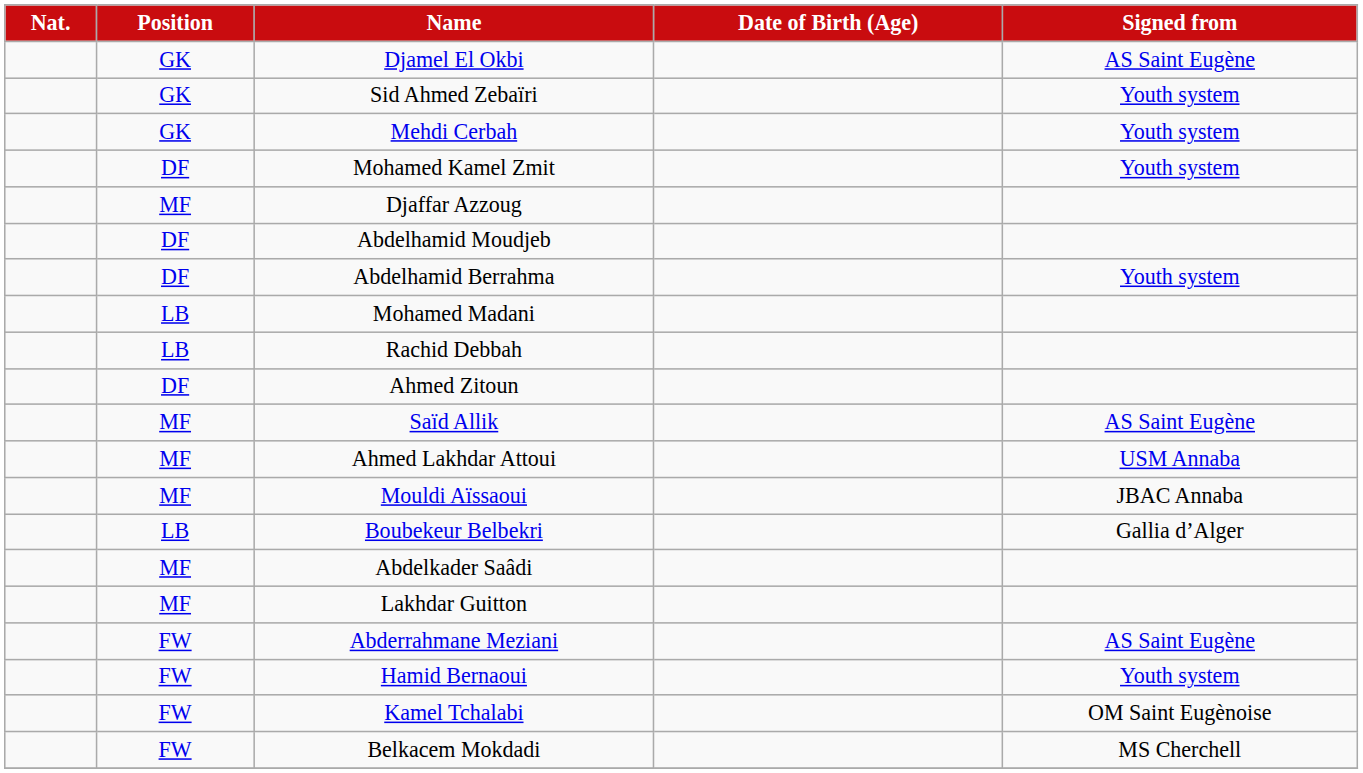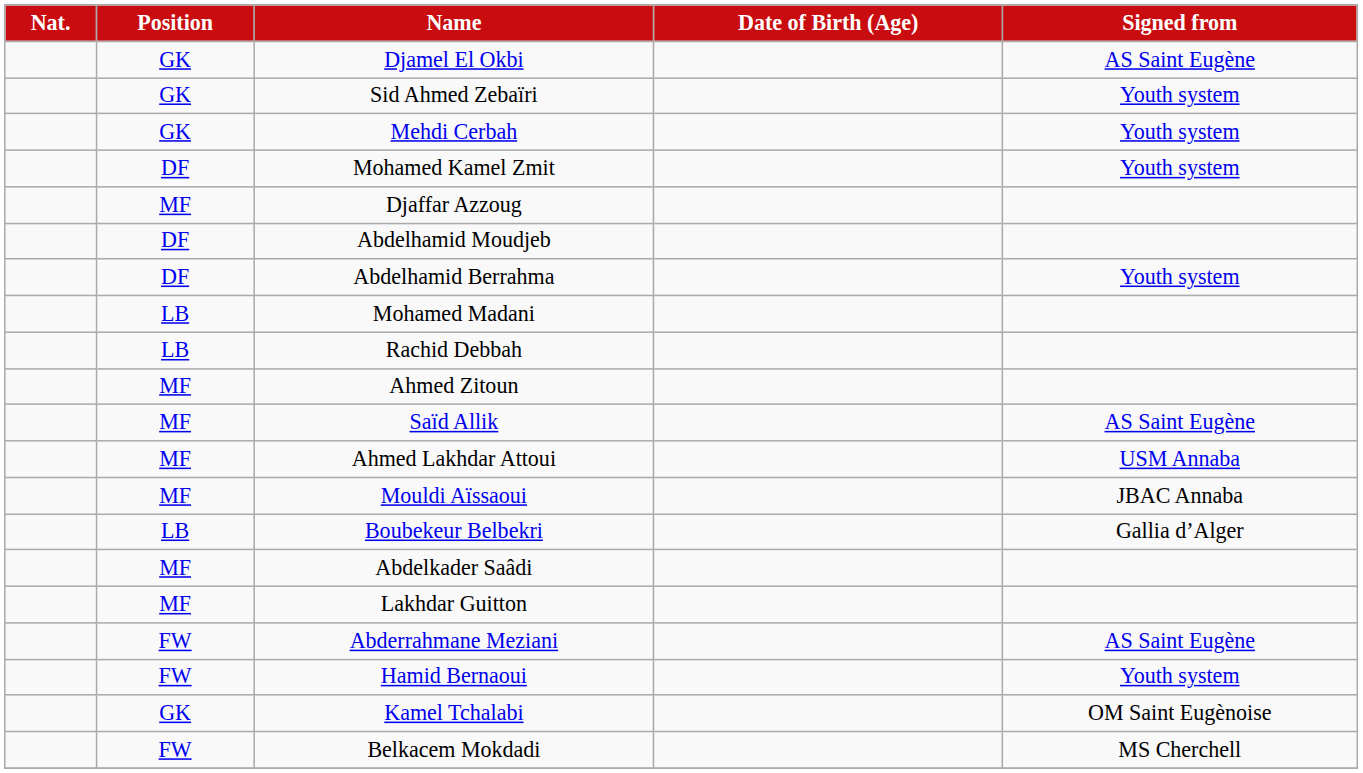 <table class="wikitable" style="text-align:center; font-size:90%; width:70%">
 <tr>
 <th style="background:#c90c0f; color:white; text-align:center;">Nat.</th>
 <th style="background:#c90c0f; color:white; text-align:center;">Position</th>
 <th style="background:#c90c0f; color:white; text-align:center;">Name</th>
 <th style="background:#c90c0f; color:white; text-align:center;">Date of Birth (Age)</th>
 <th style="background:#c90c0f; color:white; text-align:center;">Signed from</th>
 </tr>
 <tr>
 <td></td>
 <td><a href='#'>GK</a></td>
 <td><a href='#'>Djamel El Okbi</a></td>
 <td></td>
 <td> <a href='#'>AS Saint Eugène</a></td>
 </tr>
 <tr>
 <td></td>
 <td><a href='#'>GK</a></td>
 <td>Sid Ahmed Zebaïri</td>
 <td></td>
 <td> <a href='#'>Youth system</a></td>
 </tr>
 <tr>
 <td></td>
 <td><a href='#'>GK</a></td>
 <td><a href='#'>Mehdi Cerbah</a></td>
 <td></td>
 <td> <a href='#'>Youth system</a></td>
 </tr>
 <tr>
 <td></td>
 <td><a href='#'>DF</a></td>
 <td>Mohamed Kamel Zmit</td>
 <td></td>
 <td> <a href='#'>Youth system</a></td>
 </tr>
 <tr>
 <td></td>
 <td><a href='#'>MF</a></td>
 <td>Djaffar Azzoug</td>
 <td></td>
 <td></td>
 </tr>
 <tr>
 <td></td>
 <td><a href='#'>DF</a></td>
 <td>Abdelhamid Moudjeb</td>
 <td></td>
 <td></td>
 </tr>
 <tr>
 <td></td>
 <td><a href='#'>DF</a></td>
 <td>Abdelhamid Berrahma</td>
 <td></td>
 <td> <a href='#'>Youth system</a></td>
 </tr>
 <tr>
 <td></td>
 <td><a href='#'>LB</a></td>
 <td>Mohamed Madani</td>
 <td></td>
 <td></td>
 </tr>
 <tr>
 <td></td>
 <td><a href='#'>LB</a></td>
 <td>Rachid Debbah</td>
 <td></td>
 <td></td>
 </tr>
 <tr>
 <td></td>
-<td><a href='#'>DF</a></td>
+<td><a href='#'>MF</a></td>
 <td>Ahmed Zitoun</td>
 <td></td>
 <td></td>
 </tr>
 <tr>
 <td></td>
 <td><a href='#'>MF</a></td>
 <td><a href='#'>Saïd Allik</a></td>
 <td></td>
 <td> <a href='#'>AS Saint Eugène</a></td>
 </tr>
 <tr>
 <td></td>
 <td><a href='#'>MF</a></td>
 <td>Ahmed Lakhdar Attoui</td>
 <td></td>
 <td> <a href='#'>USM Annaba</a></td>
 </tr>
 <tr>
 <td></td>
 <td><a href='#'>MF</a></td>
 <td><a href='#'>Mouldi Aïssaoui</a></td>
 <td></td>
 <td> JBAC Annaba</td>
 </tr>
 <tr>
 <td></td>
 <td><a href='#'>LB</a></td>
 <td><a href='#'>Boubekeur Belbekri</a></td>
 <td></td>
 <td> Gallia d’Alger</td>
 </tr>
 <tr>
 <td></td>
 <td><a href='#'>MF</a></td>
 <td>Abdelkader Saâdi</td>
 <td></td>
 <td></td>
 </tr>
 <tr>
 <td></td>
 <td><a href='#'>MF</a></td>
 <td>Lakhdar Guitton</td>
 <td></td>
 <td></td>
 </tr>
 <tr>
 <td></td>
 <td><a href='#'>FW</a></td>
 <td><a href='#'>Abderrahmane Meziani</a></td>
 <td></td>
 <td> <a href='#'>AS Saint Eugène</a></td>
 </tr>
 <tr>
 <td></td>
 <td><a href='#'>FW</a></td>
 <td><a href='#'>Hamid Bernaoui</a></td>
 <td></td>
 <td> <a href='#'>Youth system</a></td>
 </tr>
 <tr>
 <td></td>
-<td><a href='#'>FW</a></td>
+<td><a href='#'>GK</a></td>
 <td><a href='#'>Kamel Tchalabi</a></td>
 <td></td>
 <td> OM Saint Eugènoise</td>
 </tr>
 <tr>
 <td></td>
 <td><a href='#'>FW</a></td>
 <td>Belkacem Mokdadi</td>
 <td></td>
 <td> MS Cherchell</td>
 </tr>
 <tr>
 </tr>
 </table>
